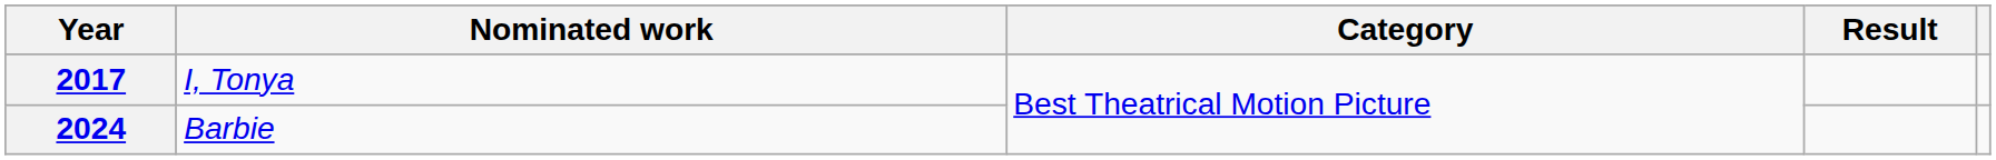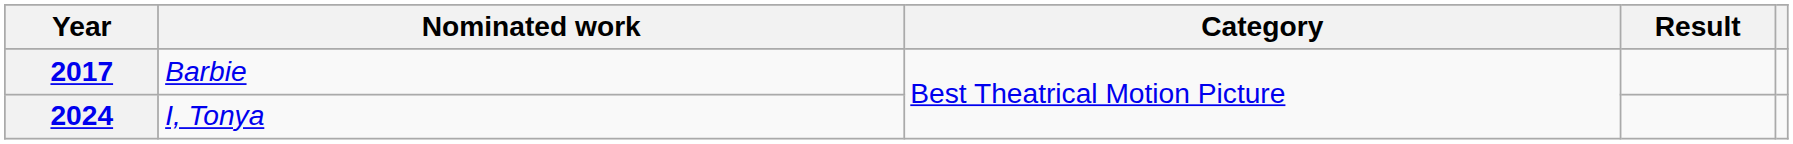 <table class=wikitable>
 <tr>
 <th scope="col" style="width:5em;">Year</th>
 <th scope="col" style="width:26em;">Nominated work</th>
 <th scope="col" style="width:25em;">Category</th>
 <th scope="col" style="width:5em;">Result</th>
 <th scope="col"></th>
 </tr>
 <tr>
 <th scope="row"><a href='#'>2017</a></th>
-<td><em><a href='#'>I, Tonya</a></em></td>
+<td><em><a href='#'>Barbie</a></em></td>
 <td rowspan="2"><a href='#'>Best Theatrical Motion Picture</a></td>
 <td></td>
 <td></td>
 </tr>
 <tr>
 <th scope="row"><a href='#'>2024</a></th>
-<td><em><a href='#'>Barbie</a></em></td>
+<td><em><a href='#'>I, Tonya</a></em></td>
 <td></td>
 <td></td>
 </tr>
 </table>
